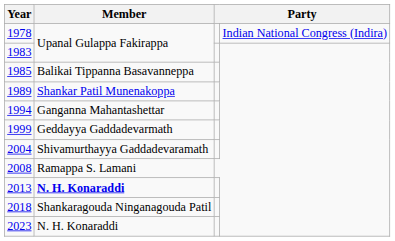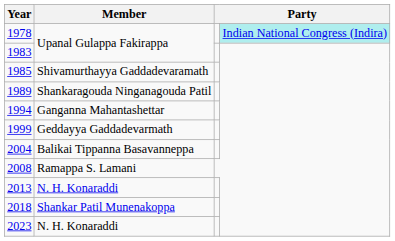 <table class="wikitable sortable">
 <tr>
 <th>Year</th>
 <th>Member</th>
 <th colspan="2">Party</th>
 </tr>
 <tr>
 <td><a href='#'>1978</a></td>
 <td rowspan=2>Upanal Gulappa Fakirappa</td>
 <td bgcolor=></td>
-<td><a href='#'>Indian National Congress (Indira)</a></td>
+<td style="background: paleturquoise;"><a href='#'>Indian National Congress (Indira)</a></td>
 </tr>
 <tr>
 <td><a href='#'>1983</a></td>
 <td></td>
 </tr>
 <tr>
 <td><a href='#'>1985</a></td>
-<td>Balikai Tippanna Basavanneppa</td>
+<td>Shivamurthayya Gaddadevaramath</td>
 <td></td>
 </tr>
 <tr>
 <td><a href='#'>1989</a></td>
-<td><a href='#'>Shankar Patil Munenakoppa</a></td>
+<td>Shankaragouda Ninganagouda Patil</td>
 <td></td>
 </tr>
 <tr>
 <td><a href='#'>1994</a></td>
 <td>Ganganna Mahantashettar</td>
 <td></td>
 </tr>
 <tr>
 <td><a href='#'>1999</a></td>
 <td>Geddayya Gaddadevarmath</td>
 <td></td>
 </tr>
 <tr>
 <td><a href='#'>2004</a></td>
-<td>Shivamurthayya Gaddadevaramath</td>
+<td>Balikai Tippanna Basavanneppa</td>
 <td></td>
 </tr>
 <tr>
 <td><a href='#'>2008</a></td>
 <td>Ramappa S. Lamani</td>
 </tr>
 <tr>
 <td><a href='#'>2013</a></td>
-<td><strong><a href='#'>N. H. Konaraddi</a></strong></td>
+<td><a href='#'>N. H. Konaraddi</a></td>
 <td></td>
 </tr>
 <tr>
 <td><a href='#'>2018</a></td>
-<td>Shankaragouda Ninganagouda Patil</td>
+<td><a href='#'>Shankar Patil Munenakoppa</a></td>
 <td></td>
 </tr>
 <tr>
 <td><a href='#'>2023</a></td>
 <td>N. H. Konaraddi</td>
 <td></td>
 </tr>
 </table>
